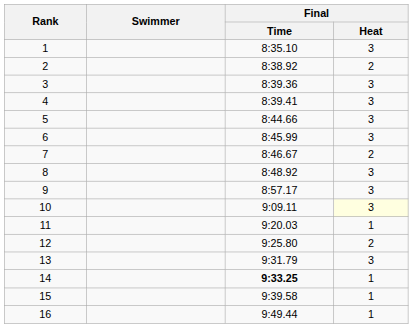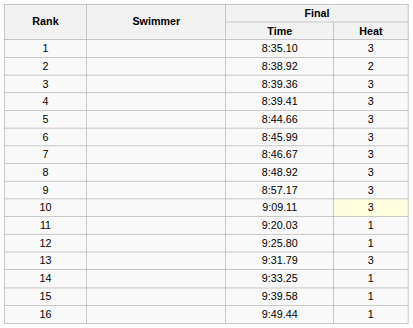 <table class="wikitable" style=" text-align:center; font-size:110%;" width="75%">
 <tr>
 <th rowspan="2">Rank</th>
 <th rowspan="2">Swimmer</th>
 <th colspan="2">Final</th>
 </tr>
 <tr>
 <th>Time</th>
 <th>Heat</th>
 </tr>
 <tr>
 <td>1</td>
 <td align=left></td>
 <td>8:35.10</td>
 <td>3</td>
 </tr>
 <tr>
 <td>2</td>
 <td align=left></td>
 <td>8:38.92</td>
 <td>2</td>
 </tr>
 <tr>
 <td>3</td>
 <td align=left></td>
 <td>8:39.36</td>
 <td>3</td>
 </tr>
 <tr>
 <td>4</td>
 <td align=left></td>
 <td>8:39.41</td>
 <td>3</td>
 </tr>
 <tr>
 <td>5</td>
 <td align=left></td>
 <td>8:44.66</td>
 <td>3</td>
 </tr>
 <tr>
 <td>6</td>
 <td align=left></td>
 <td>8:45.99</td>
 <td>3</td>
 </tr>
 <tr>
 <td>7</td>
 <td align=left></td>
 <td>8:46.67</td>
-<td>2</td>
+<td>3</td>
 </tr>
 <tr>
 <td>8</td>
 <td align=left></td>
 <td>8:48.92</td>
 <td>3</td>
 </tr>
 <tr>
 <td>9</td>
 <td align=left></td>
 <td>8:57.17</td>
 <td>3</td>
 </tr>
 <tr>
 <td>10</td>
 <td align=left></td>
 <td>9:09.11</td>
 <td style="background: lightyellow;">3</td>
 </tr>
 <tr>
 <td>11</td>
 <td align=left></td>
 <td>9:20.03</td>
 <td>1</td>
 </tr>
 <tr>
 <td>12</td>
 <td align=left></td>
 <td>9:25.80</td>
-<td>2</td>
+<td>1</td>
 </tr>
 <tr>
 <td>13</td>
 <td align=left></td>
 <td>9:31.79</td>
 <td>3</td>
 </tr>
 <tr>
 <td>14</td>
 <td align=left></td>
-<td><strong>9:33.25</strong></td>
+<td>9:33.25</td>
 <td>1</td>
 </tr>
 <tr>
 <td>15</td>
 <td align=left></td>
 <td>9:39.58</td>
 <td>1</td>
 </tr>
 <tr>
 <td>16</td>
 <td align=left></td>
 <td>9:49.44</td>
 <td>1</td>
 </tr>
 </table>
